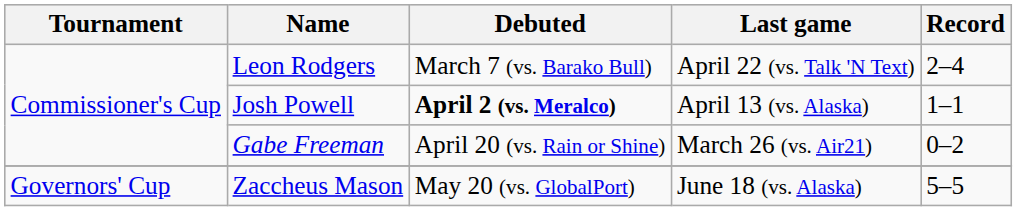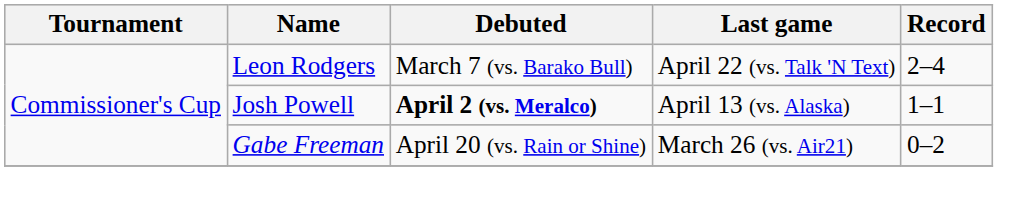 <table class="wikitable">
 <tr>
 <th>Tournament</th>
 <th>Name</th>
 <th>Debuted</th>
 <th>Last game</th>
 <th>Record</th>
 </tr>
 <tr>
 <td rowspan=3><a href='#'>Commissioner's Cup</a></td>
 <td><a href='#'>Leon Rodgers</a></td>
 <td>March 7 <small>(vs. <a href='#'>Barako Bull</a>)</small></td>
 <td>April 22 <small>(vs. <a href='#'>Talk 'N Text</a>)</small></td>
 <td>2–4</td>
 </tr>
 <tr>
 <td><a href='#'>Josh Powell</a></td>
 <td><strong>April 2 <small>(vs. <a href='#'>Meralco</a>)</small></strong></td>
 <td>April 13 <small>(vs. <a href='#'>Alaska</a>)</small></td>
 <td>1–1</td>
 </tr>
 <tr>
 <td><em><a href='#'>Gabe Freeman</a></em> </td>
 <td>April 20 <small>(vs. <a href='#'>Rain or Shine</a>)</small></td>
 <td>March 26 <small>(vs. <a href='#'>Air21</a>)</small></td>
 <td>0–2</td>
 </tr>
 <tr bgcolor=#FFE4C4>
 </tr>
-<tr>
-<td><a href='#'>Governors' Cup</a></td>
-<td><a href='#'>Zaccheus Mason</a></td>
-<td>May 20 <small>(vs. <a href='#'>GlobalPort</a>)</small></td>
-<td>June 18 <small>(vs. <a href='#'>Alaska</a>)</small></td>
-<td>5–5</td>
-</tr>
 </table>
